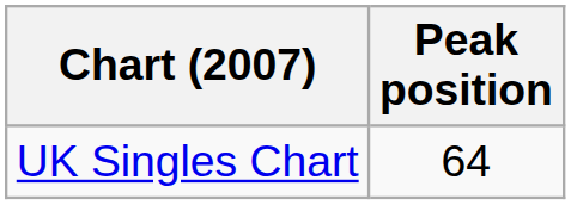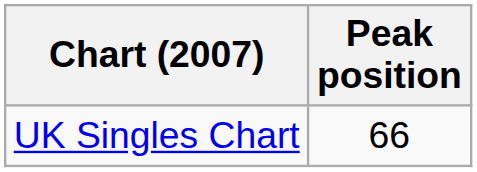 <table class="wikitable">
 <tr>
 <th>Chart (2007)</th>
 <th>Peak<br>position</th>
 </tr>
 <tr>
 <td><a href='#'>UK Singles Chart</a></td>
-<td align="center">64</td>
+<td align="center">66</td>
 </tr>
 </table>
